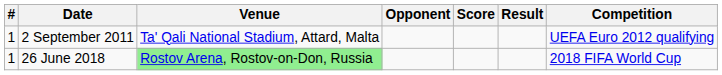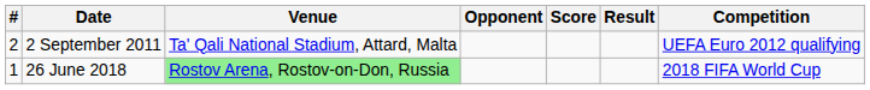 <table class="wikitable sortable">
 <tr>
 <th>#</th>
 <th>Date</th>
 <th>Venue</th>
 <th>Opponent</th>
 <th>Score</th>
 <th>Result</th>
 <th>Competition</th>
 </tr>
 <tr>
-<td>1</td>
+<td>2</td>
 <td>2 September 2011</td>
 <td><a href='#'>Ta' Qali National Stadium</a>, Attard, Malta</td>
 <td></td>
 <td></td>
 <td></td>
 <td><a href='#'>UEFA Euro 2012 qualifying</a></td>
 </tr>
 <tr>
 <td>1</td>
 <td>26 June 2018</td>
 <td style="background: lightgreen;"><a href='#'>Rostov Arena</a>, Rostov-on-Don, Russia</td>
 <td></td>
 <td></td>
 <td></td>
 <td><a href='#'>2018 FIFA World Cup</a></td>
 </tr>
 </table>
